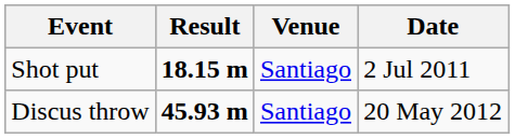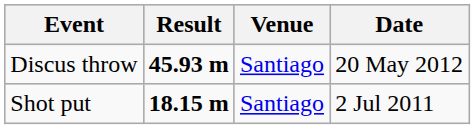 <table class="wikitable" style="border-collapse: collapse; font-size: 95%;">
 <tr>
 <th>Event</th>
 <th>Result</th>
 <th>Venue</th>
 <th>Date</th>
 </tr>
 <tr>
+<td>Discus throw</td>
+<td><strong>45.93 m</strong></td>
+<td> <a href='#'>Santiago</a></td>
+<td>20 May 2012</td>
+</tr>
+<tr>
 <td>Shot put</td>
 <td><strong>18.15 m</strong></td>
 <td> <a href='#'>Santiago</a></td>
 <td>2 Jul 2011</td>
 </tr>
-<tr>
-<td>Discus throw</td>
-<td><strong>45.93 m</strong></td>
-<td> <a href='#'>Santiago</a></td>
-<td>20 May 2012</td>
-</tr>
 </table>
